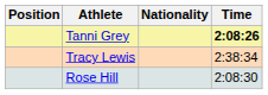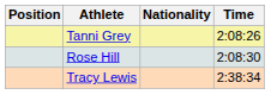 <table class="wikitable sortable">
 <tr>
 <th>Position</th>
 <th>Athlete</th>
 <th>Nationality</th>
 <th>Time</th>
 </tr>
 <tr bgcolor="#F7F6A8">
 <td align=center></td>
 <td><a href='#'>Tanni Grey</a></td>
 <td></td>
-<td><strong>2:08:26</strong></td>
+<td>2:08:26</td>
+</tr>
+<tr bgcolor="#DCE5E5">
+<td align=center></td>
+<td><a href='#'>Rose Hill</a></td>
+<td></td>
+<td>2:08:30</td>
 </tr>
 <tr bgcolor="#FFDAB9">
 <td align=center></td>
 <td><a href='#'>Tracy Lewis</a></td>
 <td></td>
 <td>2:38:34</td>
 </tr>
-<tr bgcolor="#DCE5E5">
-<td align=center></td>
-<td><a href='#'>Rose Hill</a></td>
-<td></td>
-<td>2:08:30</td>
-</tr>
 </table>
